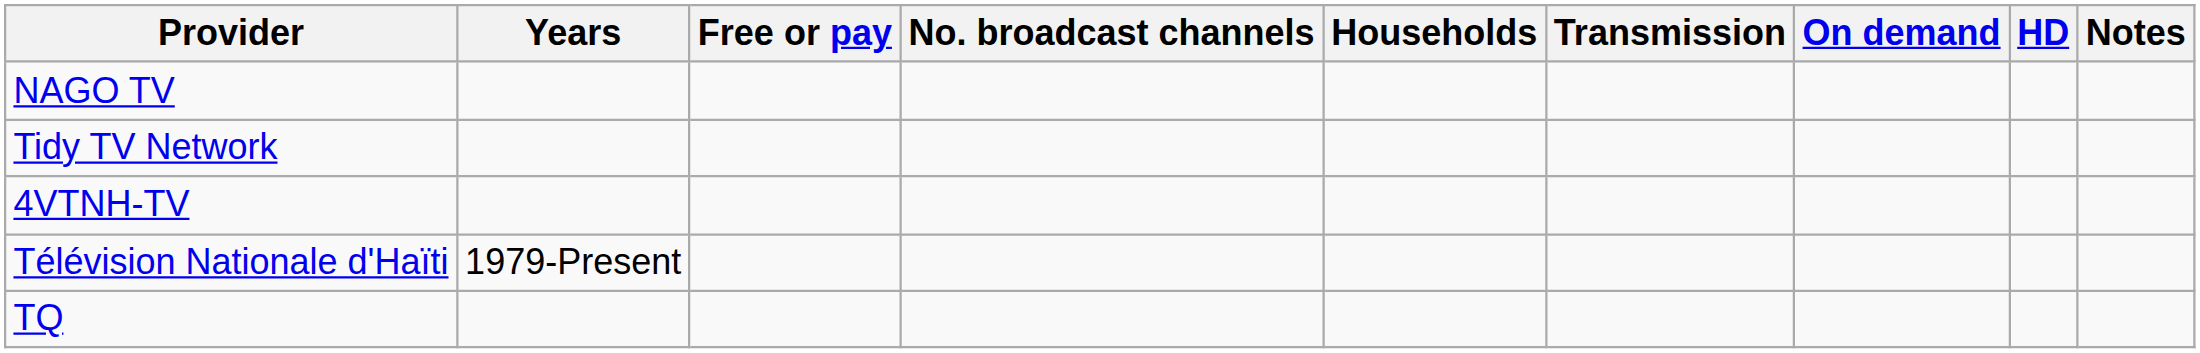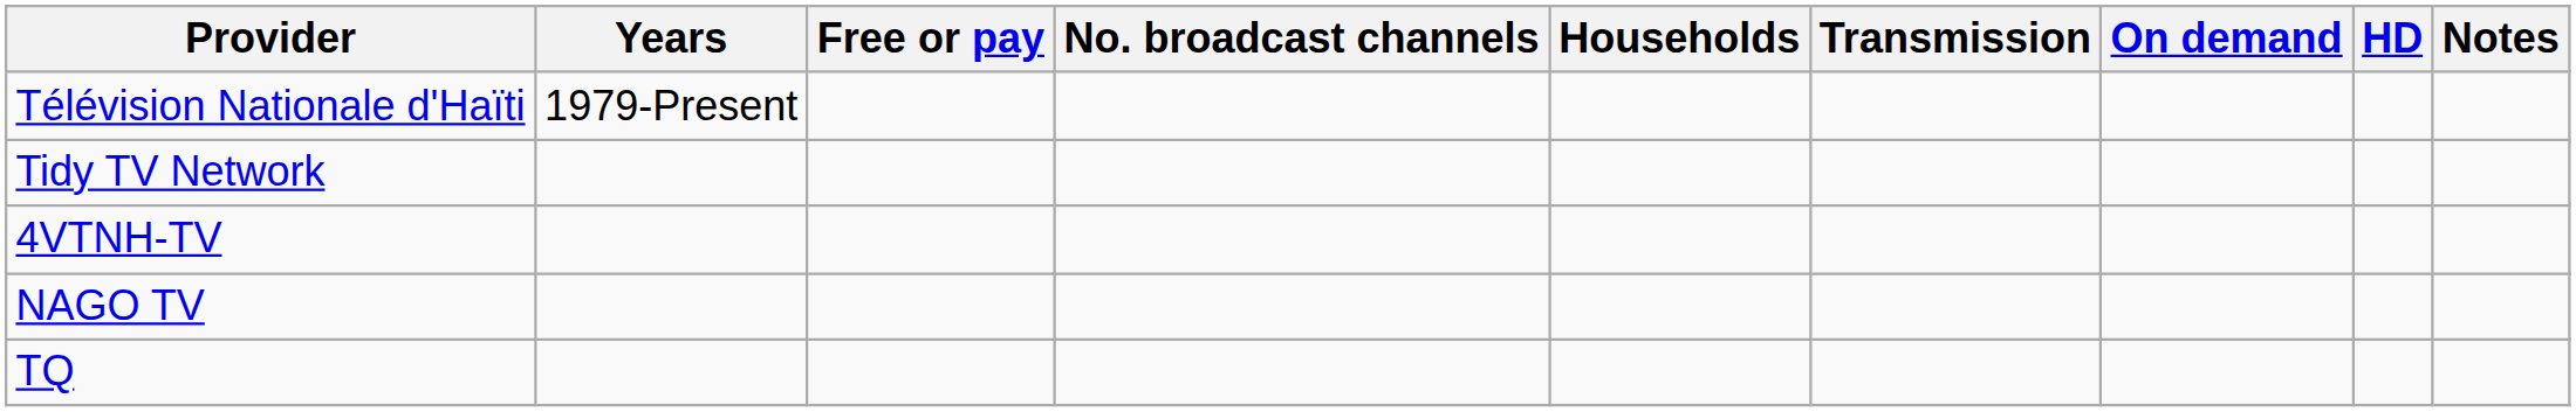 <table class="wikitable sortable">
 <tr>
 <th>Provider</th>
 <th>Years</th>
 <th>Free or <a href='#'>pay</a></th>
 <th>No. broadcast channels</th>
 <th>Households</th>
 <th>Transmission</th>
 <th><a href='#'>On demand</a></th>
 <th><a href='#'>HD</a></th>
 <th>Notes</th>
 </tr>
 <tr>
-<td><a href='#'>NAGO TV</a><br></td>
-<td></td>
+<td><a href='#'>Télévision Nationale d'Haïti</a> <br></td>
+<td>1979-Present</td>
 <td></td>
 <td></td>
 <td></td>
 <td></td>
 <td></td>
 <td></td>
 <td></td>
 </tr>
 <tr>
 <td><a href='#'>Tidy TV Network</a><br></td>
 <td></td>
 <td></td>
 <td></td>
 <td></td>
 <td></td>
 <td></td>
 <td></td>
 <td></td>
 </tr>
 <tr>
 <td><a href='#'>4VTNH-TV</a><br></td>
 <td></td>
 <td></td>
 <td></td>
 <td></td>
 <td></td>
 <td></td>
 <td></td>
 <td></td>
 </tr>
 <tr>
-<td><a href='#'>Télévision Nationale d'Haïti</a> <br></td>
-<td>1979-Present</td>
+<td><a href='#'>NAGO TV</a><br></td>
+<td></td>
 <td></td>
 <td></td>
 <td></td>
 <td></td>
 <td></td>
 <td></td>
 <td></td>
 </tr>
 <tr>
 <td><a href='#'>TQ</a><br></td>
 <td></td>
 <td></td>
 <td></td>
 <td></td>
 <td></td>
 <td></td>
 <td></td>
 <td></td>
 </tr>
 </table>
